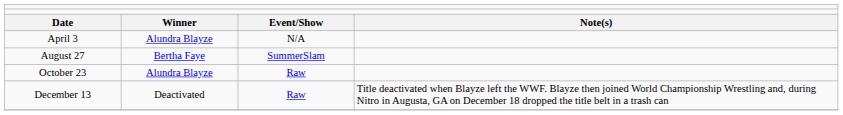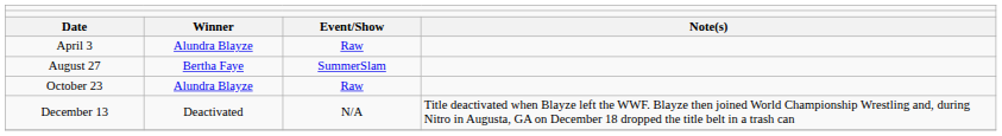 <table class="wikitable" style="text-align:center; width:100%;">
 <tr>
 <td colspan="5"></td>
 </tr>
 <tr>
 <td colspan="5"><strong></strong></td>
 </tr>
 <tr>
 <th width=14%>Date</th>
 <th width=14%>Winner</th>
 <th width=14%>Event/Show</th>
 <th width=58%>Note(s)</th>
 </tr>
 <tr>
 <td>April 3</td>
 <td><a href='#'>Alundra Blayze</a></td>
-<td>N/A</td>
+<td><a href='#'>Raw</a></td>
 <td align=left></td>
 </tr>
 <tr>
 <td>August 27</td>
 <td><a href='#'>Bertha Faye</a></td>
 <td><a href='#'>SummerSlam</a></td>
 <td align=left></td>
 </tr>
 <tr>
 <td>October 23</td>
 <td><a href='#'>Alundra Blayze</a></td>
 <td><a href='#'>Raw</a></td>
 <td align=left></td>
 </tr>
 <tr>
 <td>December 13</td>
 <td>Deactivated</td>
-<td><a href='#'>Raw</a></td>
+<td>N/A</td>
 <td align=left>Title deactivated when Blayze left the WWF. Blayze then joined World Championship Wrestling and, during Nitro in Augusta, GA on December 18 dropped the title belt in a trash can</td>
 </tr>
 <tr>
 </tr>
 </table>
